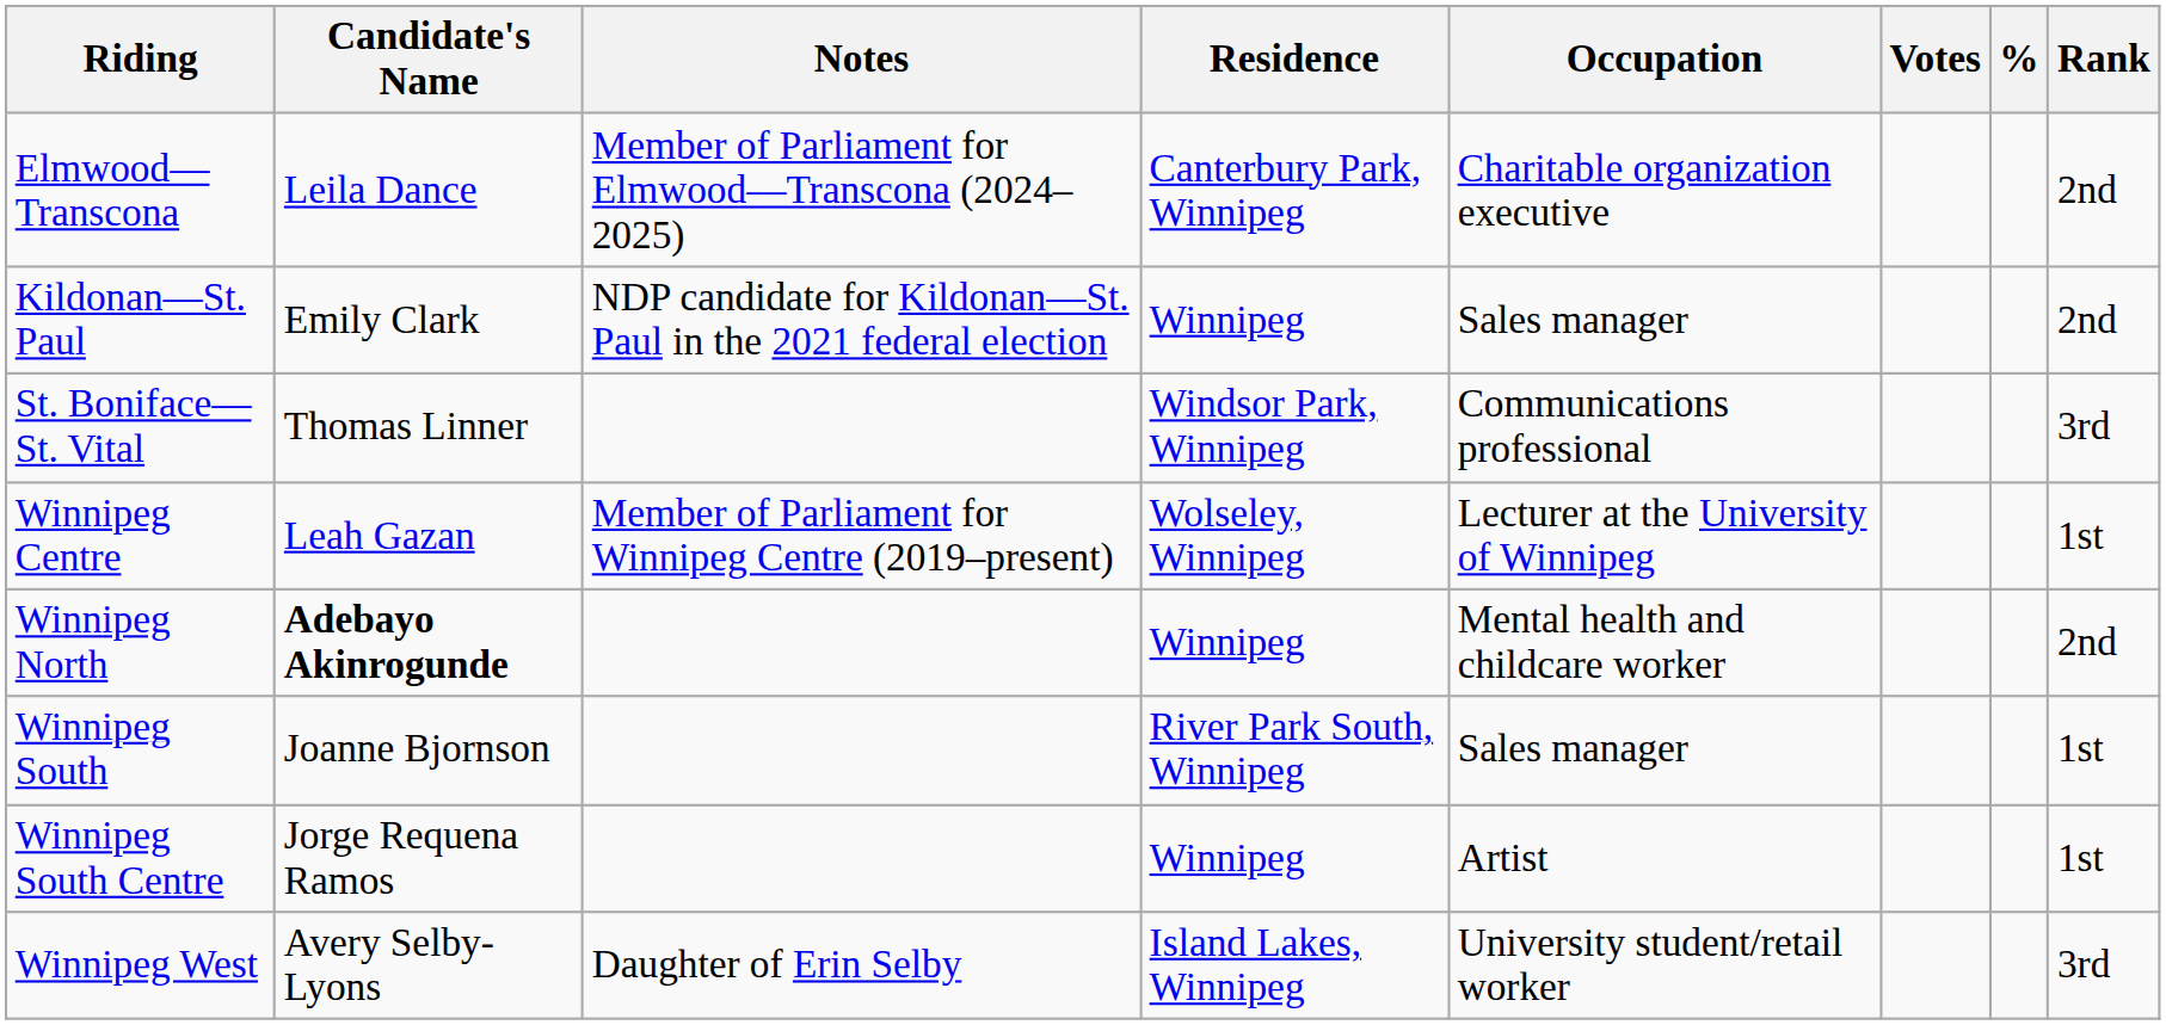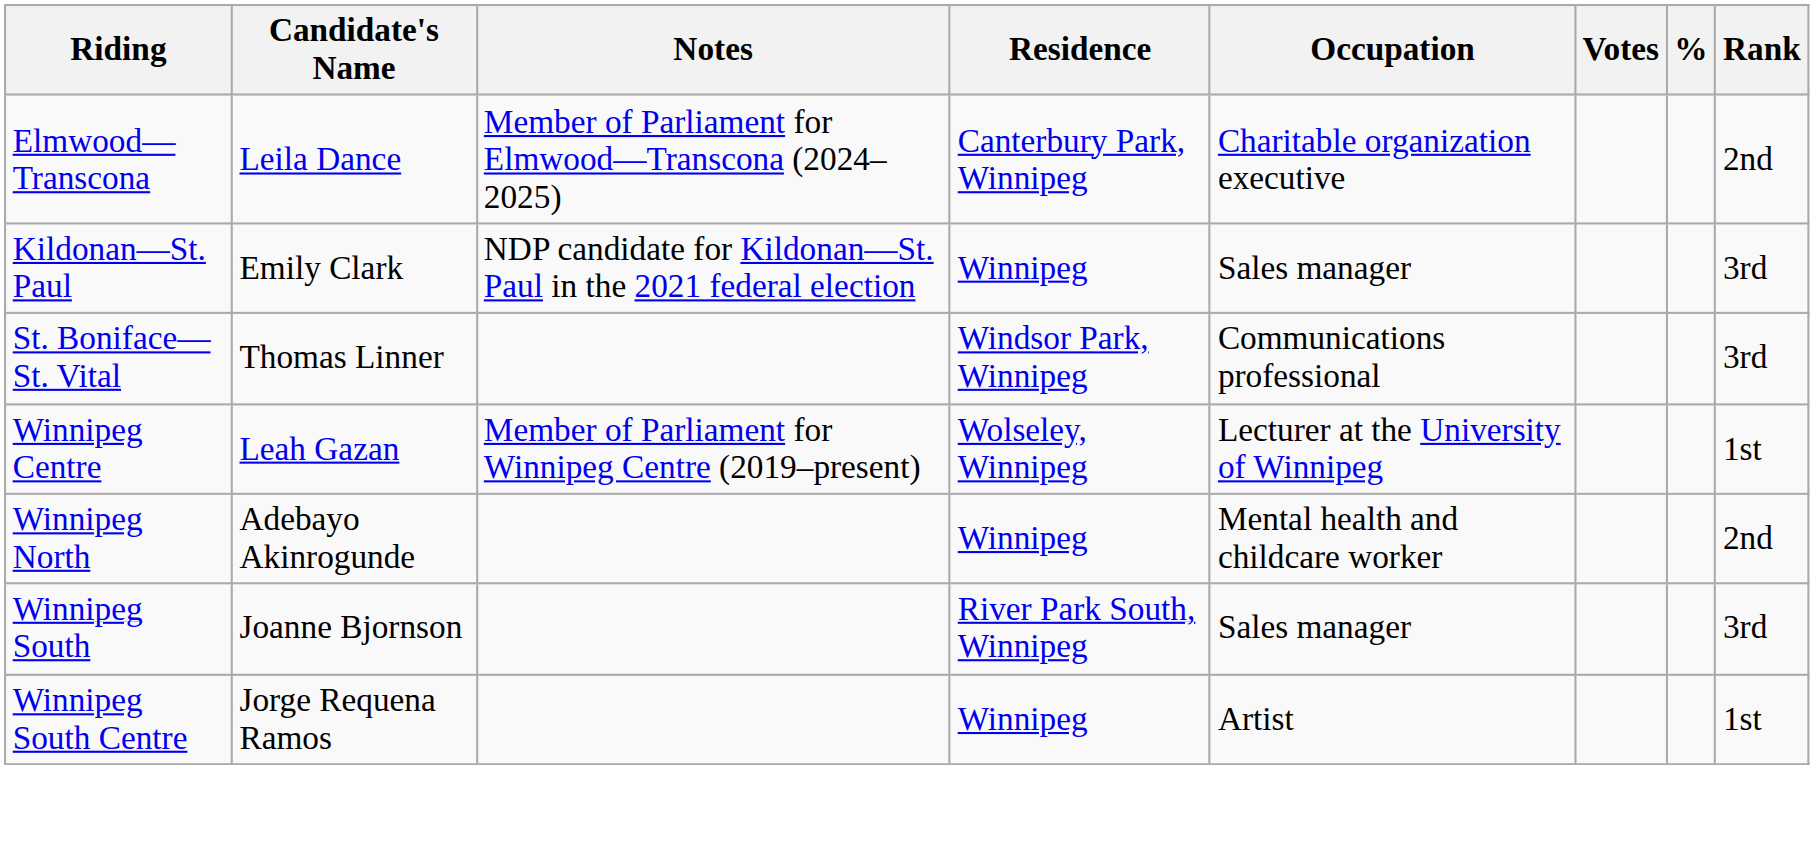 <table class="wikitable sortable">
 <tr>
 <th>Riding<br></th>
 <th>Candidate's Name</th>
 <th>Notes</th>
 <th>Residence</th>
 <th>Occupation</th>
 <th>Votes</th>
 <th>%</th>
 <th>Rank</th>
 </tr>
 <tr>
 <td><a href='#'>Elmwood—Transcona</a></td>
 <td><a href='#'>Leila Dance</a></td>
 <td><a href='#'>Member of Parliament</a> for <a href='#'>Elmwood—Transcona</a> (2024–2025)</td>
 <td><a href='#'>Canterbury Park, Winnipeg</a></td>
 <td><a href='#'>Charitable organization</a> executive</td>
 <td></td>
 <td></td>
 <td>2nd</td>
 </tr>
 <tr>
 <td><a href='#'>Kildonan—St. Paul</a></td>
 <td>Emily Clark</td>
 <td>NDP candidate for <a href='#'>Kildonan—St. Paul</a> in the <a href='#'>2021 federal election</a></td>
 <td><a href='#'>Winnipeg</a></td>
 <td>Sales manager</td>
 <td></td>
 <td></td>
-<td>2nd</td>
+<td>3rd</td>
 </tr>
 <tr>
 <td><a href='#'>St. Boniface—St. Vital</a></td>
 <td>Thomas Linner</td>
 <td></td>
 <td><a href='#'>Windsor Park, Winnipeg</a></td>
 <td>Communications professional</td>
 <td></td>
 <td></td>
 <td>3rd</td>
 </tr>
 <tr>
 <td><a href='#'>Winnipeg Centre</a></td>
 <td><a href='#'>Leah Gazan</a></td>
 <td><a href='#'>Member of Parliament</a> for <a href='#'>Winnipeg Centre</a> (2019–present)</td>
 <td><a href='#'>Wolseley, Winnipeg</a></td>
 <td>Lecturer at the <a href='#'>University of Winnipeg</a></td>
 <td></td>
 <td></td>
 <td>1st</td>
 </tr>
 <tr>
 <td><a href='#'>Winnipeg North</a></td>
-<td><strong>Adebayo Akinrogunde</strong></td>
+<td>Adebayo Akinrogunde</td>
 <td></td>
 <td><a href='#'>Winnipeg</a></td>
 <td>Mental health and childcare worker</td>
 <td></td>
 <td></td>
 <td>2nd</td>
 </tr>
 <tr>
 <td><a href='#'>Winnipeg South</a></td>
 <td>Joanne Bjornson</td>
 <td></td>
 <td><a href='#'>River Park South, Winnipeg</a></td>
 <td>Sales manager</td>
 <td></td>
 <td></td>
-<td>1st</td>
+<td>3rd</td>
 </tr>
 <tr>
 <td><a href='#'>Winnipeg South Centre</a></td>
 <td>Jorge Requena Ramos</td>
 <td></td>
 <td><a href='#'>Winnipeg</a></td>
 <td>Artist</td>
 <td></td>
 <td></td>
 <td>1st</td>
 </tr>
-<tr>
-<td><a href='#'>Winnipeg West</a></td>
-<td>Avery Selby-Lyons</td>
-<td>Daughter of <a href='#'>Erin Selby</a></td>
-<td><a href='#'>Island Lakes, Winnipeg</a></td>
-<td>University student/retail worker</td>
-<td></td>
-<td></td>
-<td>3rd</td>
-</tr>
 </table>
